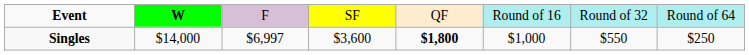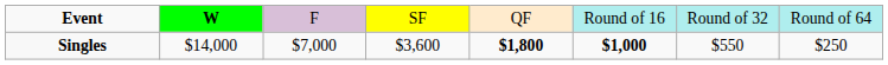 <table class=wikitable style=font-size:90%;text-align:center>
 <tr>
 <td style="width:130px"><strong>Event</strong></td>
 <td style="width:85px; background:lime"><strong>W</strong></td>
 <td style="width:85px; background:thistle">F</td>
 <td style="width:85px; background:#ffff00">SF</td>
 <td style="width:85px; background:#ffebcd">QF</td>
 <td style="width:85px; background:#afeeee">Round of 16</td>
 <td style="width:85px; background:#afeeee">Round of 32</td>
 <td style="width:85px; background:#afeeee">Round of 64</td>
 </tr>
 <tr>
 <th style=background:#f8f8f8>Singles </th>
 <td>$14,000</td>
-<td>$6,997</td>
+<td>$7,000</td>
 <td>$3,600</td>
 <td><strong>$1,800</strong></td>
-<td>$1,000</td>
+<td><strong>$1,000</strong></td>
 <td>$550</td>
 <td>$250</td>
 </tr>
 </table>
